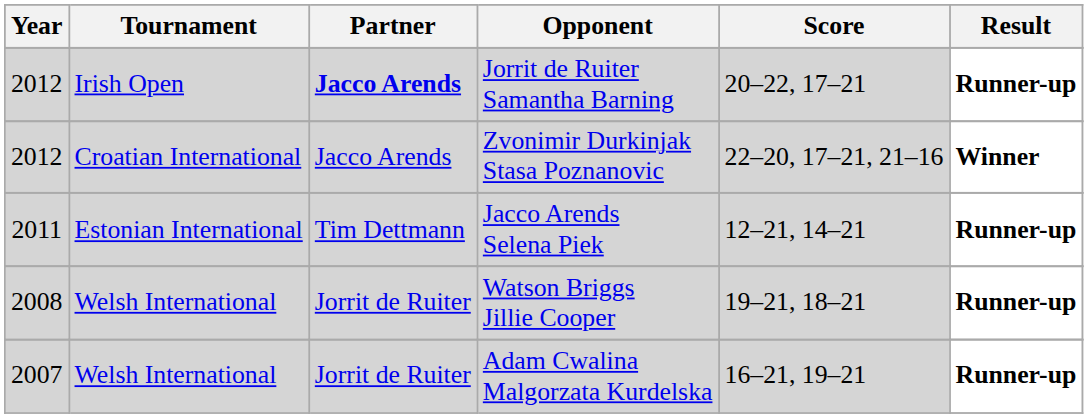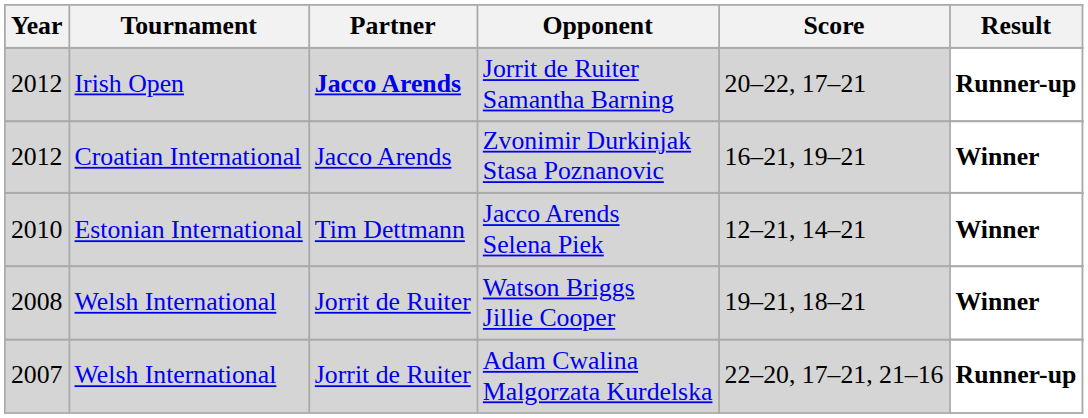 <table class="sortable wikitable" style="font-size: 90%;">
 <tr>
 <th>Year</th>
 <th>Tournament</th>
 <th>Partner</th>
 <th>Opponent</th>
 <th>Score</th>
 <th>Result</th>
 </tr>
 <tr>
 </tr>
 <tr style="background:#D5D5D5">
 <td align="center">2012</td>
 <td align="left"><a href='#'>Irish Open</a></td>
 <td align="left"><strong> <a href='#'>Jacco Arends</a></strong></td>
 <td align="left"> <a href='#'>Jorrit de Ruiter</a> <br>  <a href='#'>Samantha Barning</a></td>
 <td align="left">20–22, 17–21</td>
 <td style="text-align:left; background:white"> <strong>Runner-up</strong></td>
 </tr>
 <tr>
 </tr>
 <tr style="background:#D5D5D5">
 <td align="center">2012</td>
 <td align="left"><a href='#'>Croatian International</a></td>
 <td align="left"> <a href='#'>Jacco Arends</a></td>
 <td align="left"> <a href='#'>Zvonimir Durkinjak</a> <br>  <a href='#'>Stasa Poznanovic</a></td>
-<td align="left">22–20, 17–21, 21–16</td>
+<td align="left">16–21, 19–21</td>
 <td style="text-align:left; background:white"> <strong>Winner</strong></td>
 </tr>
 <tr>
 </tr>
 <tr style="background:#D5D5D5">
-<td align="center">2011</td>
+<td align="center">2010</td>
 <td align="left"><a href='#'>Estonian International</a></td>
 <td align="left"> <a href='#'>Tim Dettmann</a></td>
 <td align="left"> <a href='#'>Jacco Arends</a> <br>  <a href='#'>Selena Piek</a></td>
 <td align="left">12–21, 14–21</td>
-<td style="text-align:left; background:white"> <strong>Runner-up</strong></td>
+<td style="text-align:left; background:white"> <strong>Winner</strong></td>
 </tr>
 <tr>
 </tr>
 <tr style="background:#D5D5D5">
 <td align="center">2008</td>
 <td align="left"><a href='#'>Welsh International</a></td>
 <td align="left"> <a href='#'>Jorrit de Ruiter</a></td>
 <td align="left"> <a href='#'>Watson Briggs</a> <br>  <a href='#'>Jillie Cooper</a></td>
 <td align="left">19–21, 18–21</td>
-<td style="text-align:left; background:white"> <strong>Runner-up</strong></td>
+<td style="text-align:left; background:white"> <strong>Winner</strong></td>
 </tr>
 <tr>
 </tr>
 <tr style="background:#D5D5D5">
 <td align="center">2007</td>
 <td align="left"><a href='#'>Welsh International</a></td>
 <td align="left"> <a href='#'>Jorrit de Ruiter</a></td>
 <td align="left"> <a href='#'>Adam Cwalina</a> <br>  <a href='#'>Malgorzata Kurdelska</a></td>
-<td align="left">16–21, 19–21</td>
+<td align="left">22–20, 17–21, 21–16</td>
 <td style="text-align:left; background:white"> <strong>Runner-up</strong></td>
 </tr>
 </table>
